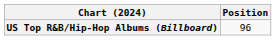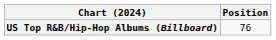 <table class="wikitable plainrowheaders" style="text-align:center">
 <tr>
 <th scope="col">Chart (2024)</th>
 <th scope="col">Position</th>
 </tr>
 <tr>
 <th scope="row">US Top R&B/Hip-Hop Albums (<em>Billboard</em>)</th>
-<td>96</td>
+<td>76</td>
 </tr>
 </table>
